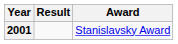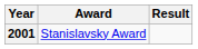 <table class="wikitable sortable">
 <tr>
 <th>Year</th>
+<th>Award</th>
 <th>Result</th>
-<th>Award</th>
 </tr>
 <tr>
 <th>2001</th>
+<td><a href='#'>Stanislavsky Award</a></td>
 <td></td>
-<td><a href='#'>Stanislavsky Award</a></td>
 </tr>
 </table>
